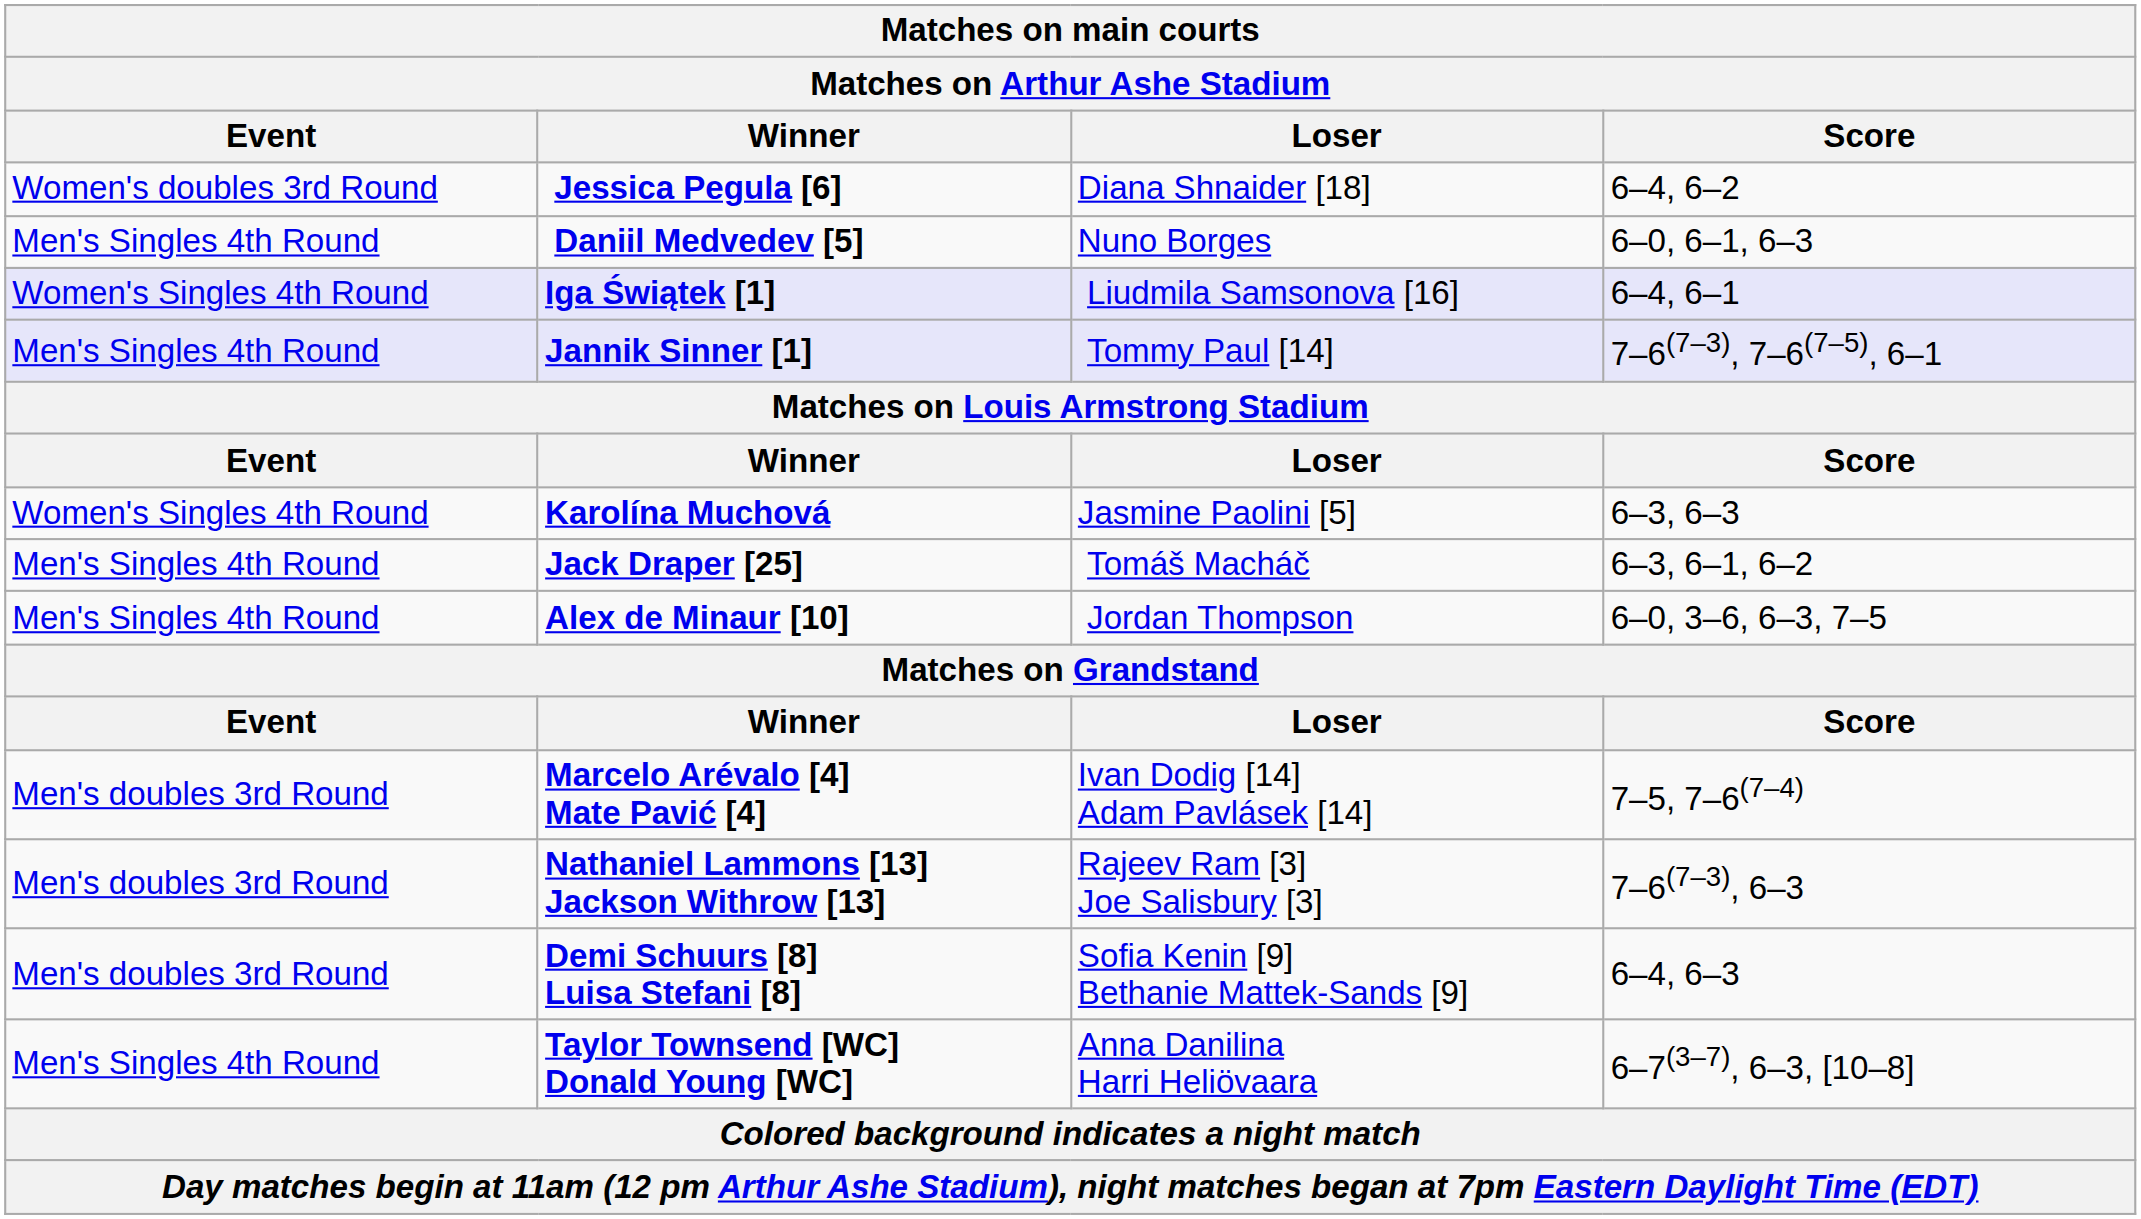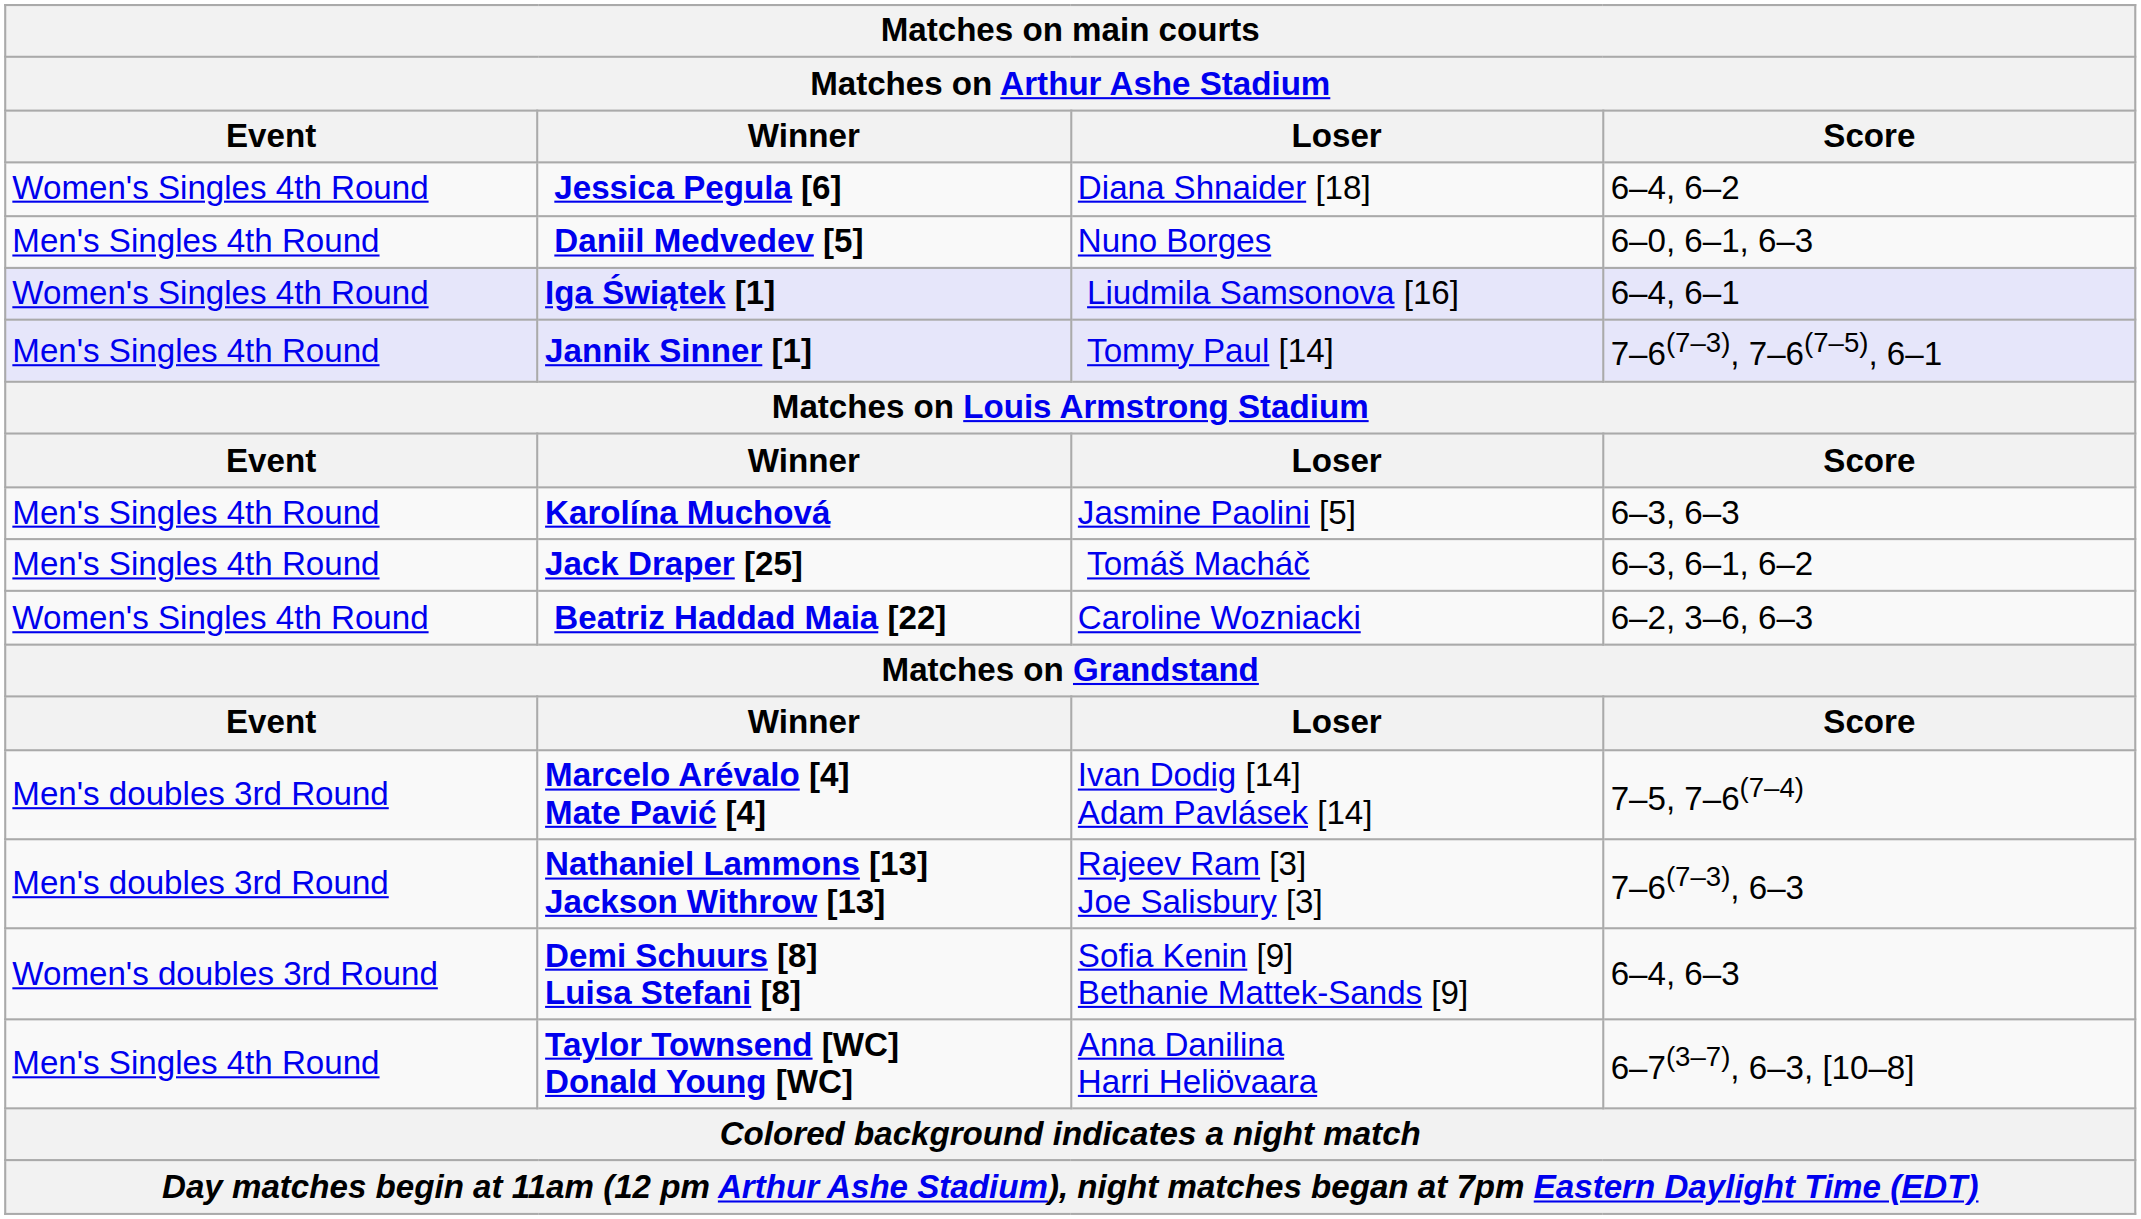 <table class="wikitable" style="margin:auto;">
 <tr>
 <th colspan="4" style="white-space:nowrap;">Matches on main courts</th>
 </tr>
 <tr>
 <th colspan="4"><strong>Matches on <a href='#'>Arthur Ashe Stadium</a></strong></th>
 </tr>
 <tr>
 <th width="250">Event</th>
 <th width="250">Winner</th>
 <th width="250">Loser</th>
 <th width="250">Score</th>
 </tr>
 <tr>
-<td><a href='#'>Women's doubles 3rd Round</a></td>
+<td><a href='#'>Women's Singles 4th Round</a></td>
 <td><strong> <a href='#'>Jessica Pegula</a> [6]</strong></td>
 <td> <a href='#'>Diana Shnaider</a> [18]</td>
 <td>6–4, 6–2</td>
 </tr>
 <tr>
 <td><a href='#'>Men's Singles 4th Round</a></td>
 <td><strong> <a href='#'>Daniil Medvedev</a> [5]</strong></td>
 <td> <a href='#'>Nuno Borges</a></td>
 <td>6–0, 6–1, 6–3</td>
 </tr>
 <tr bgcolor="lavender">
 <td><a href='#'>Women's Singles 4th Round</a></td>
 <td><strong> <a href='#'>Iga Świątek</a> [1]</strong></td>
 <td> <a href='#'>Liudmila Samsonova</a> [16]</td>
 <td>6–4, 6–1</td>
 </tr>
 <tr bgcolor="lavender">
 <td><a href='#'>Men's Singles 4th Round</a></td>
 <td><strong> <a href='#'>Jannik Sinner</a> [1]</strong></td>
 <td> <a href='#'>Tommy Paul</a> [14]</td>
 <td>7–6<sup>(7–3)</sup>, 7–6<sup>(7–5)</sup>, 6–1</td>
 </tr>
 <tr>
 <th colspan="4"><strong>Matches on <a href='#'>Louis Armstrong Stadium</a></strong></th>
 </tr>
 <tr>
 <th width="250">Event</th>
 <th width="250">Winner</th>
 <th width="250">Loser</th>
 <th width="250">Score</th>
 </tr>
 <tr>
-<td><a href='#'>Women's Singles 4th Round</a></td>
+<td><a href='#'>Men's Singles 4th Round</a></td>
 <td><strong> <a href='#'>Karolína Muchová</a></strong></td>
 <td> <a href='#'>Jasmine Paolini</a> [5]</td>
 <td>6–3, 6–3</td>
 </tr>
 <tr>
 <td><a href='#'>Men's Singles 4th Round</a></td>
 <td><strong> <a href='#'>Jack Draper</a> [25]</strong></td>
 <td> <a href='#'>Tomáš Macháč</a></td>
 <td>6–3, 6–1, 6–2</td>
 </tr>
 <tr>
-<td><a href='#'>Men's Singles 4th Round</a></td>
-<td><strong> <a href='#'>Alex de Minaur</a> [10]</strong></td>
-<td> <a href='#'>Jordan Thompson</a></td>
-<td>6–0, 3–6, 6–3, 7–5</td>
+<td><a href='#'>Women's Singles 4th Round</a></td>
+<td><strong> <a href='#'>Beatriz Haddad Maia</a> [22]</strong></td>
+<td> <a href='#'>Caroline Wozniacki</a></td>
+<td>6–2, 3–6, 6–3</td>
 </tr>
 <tr>
 <th colspan="4"><strong>Matches on <a href='#'>Grandstand</a></strong></th>
 </tr>
 <tr>
 <th width="250">Event</th>
 <th width="250">Winner</th>
 <th width="250">Loser</th>
 <th width="250">Score</th>
 </tr>
 <tr>
 <td><a href='#'>Men's doubles 3rd Round</a></td>
 <td><strong> <a href='#'>Marcelo Arévalo</a> [4] <br>  <a href='#'>Mate Pavić</a> [4]</strong></td>
 <td> <a href='#'>Ivan Dodig</a> [14] <br>  <a href='#'>Adam Pavlásek</a> [14]</td>
 <td>7–5, 7–6<sup>(7–4)</sup></td>
 </tr>
 <tr>
 <td><a href='#'>Men's doubles 3rd Round</a></td>
 <td><strong> <a href='#'>Nathaniel Lammons</a> [13] <br>  <a href='#'>Jackson Withrow</a> [13]</strong></td>
 <td> <a href='#'>Rajeev Ram</a> [3] <br>  <a href='#'>Joe Salisbury</a> [3]</td>
 <td>7–6<sup>(7–3)</sup>, 6–3</td>
 </tr>
 <tr>
-<td><a href='#'>Men's doubles 3rd Round</a></td>
+<td><a href='#'>Women's doubles 3rd Round</a></td>
 <td><strong> <a href='#'>Demi Schuurs</a> [8] <br>  <a href='#'>Luisa Stefani</a> [8]</strong></td>
 <td> <a href='#'>Sofia Kenin</a> [9] <br>  <a href='#'>Bethanie Mattek-Sands</a> [9]</td>
 <td>6–4, 6–3</td>
 </tr>
 <tr>
 <td><a href='#'>Men's Singles 4th Round</a></td>
 <td><strong> <a href='#'>Taylor Townsend</a> [WC] <br>  <a href='#'>Donald Young</a> [WC]</strong></td>
 <td> <a href='#'>Anna Danilina</a> <br>  <a href='#'>Harri Heliövaara</a></td>
 <td>6–7<sup>(3–7)</sup>, 6–3, [10–8]</td>
 </tr>
 <tr>
 <th colspan="4"><em>Colored background indicates a night match</em></th>
 </tr>
 <tr>
 <th colspan="4"><em>Day matches begin at 11am (12 pm <a href='#'>Arthur Ashe Stadium</a>), night matches began at 7pm <a href='#'>Eastern Daylight Time (EDT)</a></em></th>
 </tr>
 </table>
